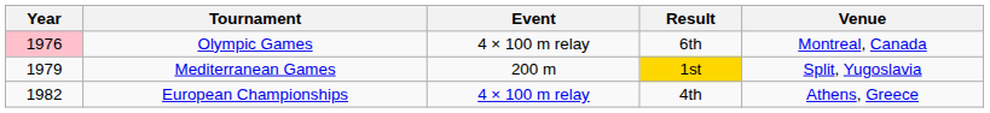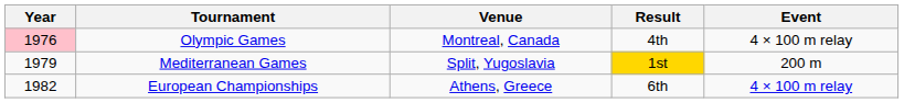 <table class="wikitable" style=" text-align:center; font-size:90%;" width="55%">
 <tr>
 <th>Year</th>
 <th>Tournament</th>
+<th>Venue</th>
+<th>Result</th>
 <th>Event</th>
-<th>Result</th>
-<th>Venue</th>
 </tr>
 <tr>
 <td style="background: pink;">1976</td>
 <td><a href='#'>Olympic Games</a></td>
+<td><a href='#'>Montreal</a>, <a href='#'>Canada</a></td>
+<td align="center">4th</td>
 <td>4 × 100 m relay</td>
-<td align="center">6th</td>
-<td><a href='#'>Montreal</a>, <a href='#'>Canada</a></td>
 </tr>
 <tr>
 <td>1979</td>
 <td><a href='#'>Mediterranean Games</a></td>
+<td><a href='#'>Split</a>, <a href='#'>Yugoslavia</a></td>
+<td bgcolor="gold" align="center">1st</td>
 <td>200 m</td>
-<td bgcolor="gold" align="center">1st</td>
-<td><a href='#'>Split</a>, <a href='#'>Yugoslavia</a></td>
 </tr>
 <tr>
 <td>1982</td>
 <td><a href='#'>European Championships</a></td>
+<td><a href='#'>Athens</a>, <a href='#'>Greece</a></td>
+<td align="center">6th</td>
 <td><a href='#'>4 × 100 m relay</a></td>
-<td align="center">4th</td>
-<td><a href='#'>Athens</a>, <a href='#'>Greece</a></td>
 </tr>
 </table>
